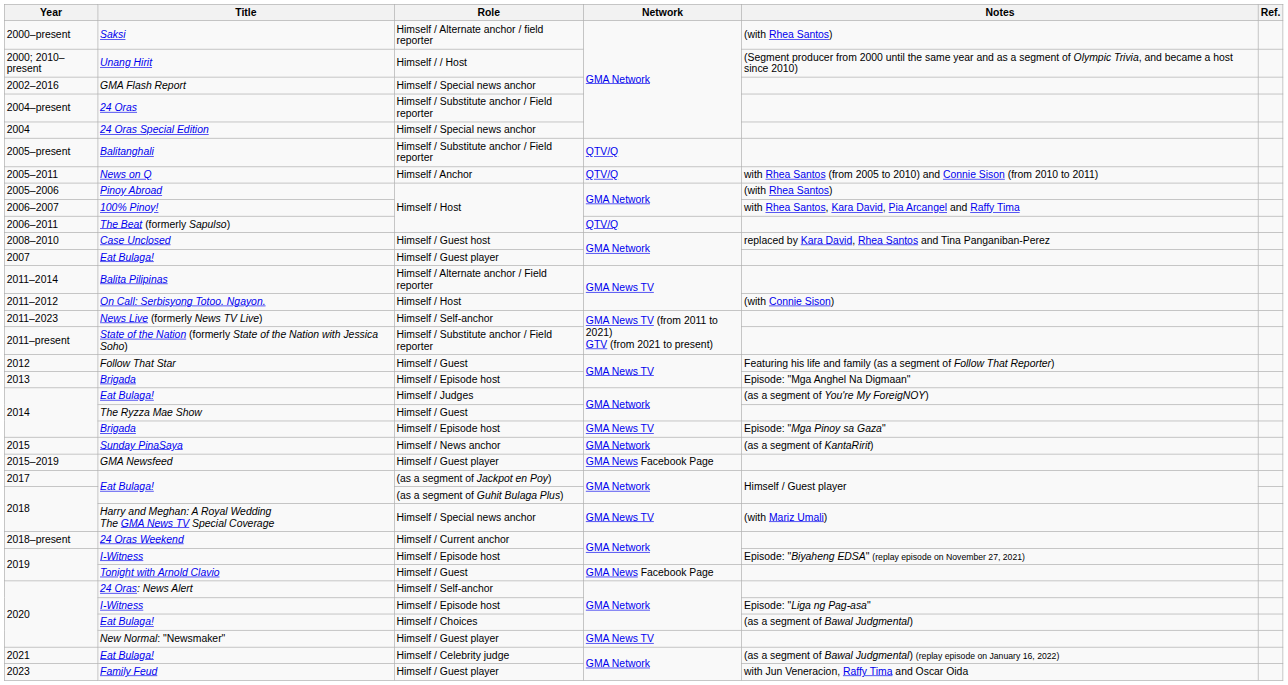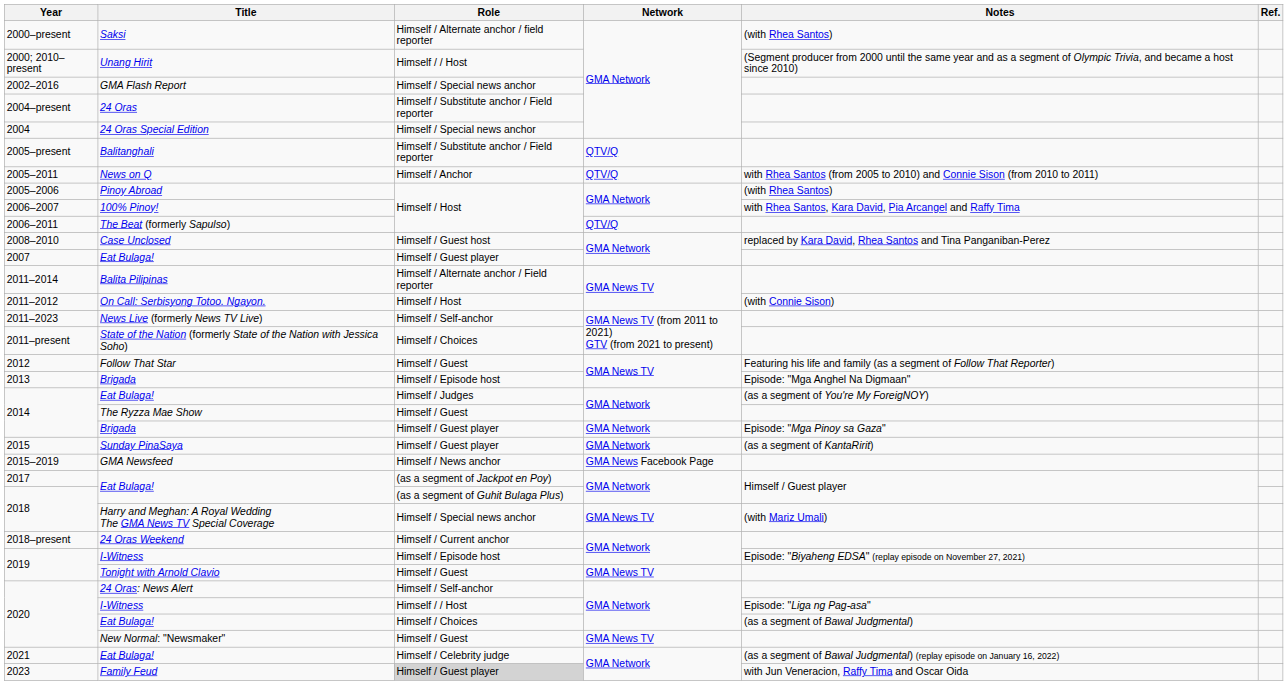 <table class="wikitable sortable">
 <tr>
 <th>Year</th>
 <th>Title</th>
 <th>Role</th>
 <th>Network</th>
 <th>Notes</th>
 <th>Ref.</th>
 </tr>
 <tr>
 <td>2000–present</td>
 <td><em><a href='#'>Saksi</a></em></td>
 <td>Himself / Alternate anchor / field reporter</td>
 <td rowspan="5"><a href='#'>GMA Network</a></td>
 <td>(with <a href='#'>Rhea Santos</a>)</td>
 <td></td>
 </tr>
 <tr>
 <td>2000; 2010–present</td>
 <td><em><a href='#'>Unang Hirit</a></em></td>
 <td>Himself /  / Host</td>
 <td>(Segment producer from 2000 until the same year and as a segment of <em>Olympic Trivia</em>, and became a host since 2010)</td>
 <td></td>
 </tr>
 <tr>
 <td>2002–2016</td>
 <td><em>GMA Flash Report</em></td>
 <td>Himself / Special news anchor</td>
 <td></td>
 <td></td>
 </tr>
 <tr>
 <td>2004–present</td>
 <td><em><a href='#'>24 Oras</a></em></td>
 <td>Himself / Substitute anchor / Field reporter</td>
 <td></td>
 <td></td>
 </tr>
 <tr>
 <td>2004</td>
 <td><em><a href='#'>24 Oras Special Edition</a></em></td>
 <td>Himself / Special news anchor</td>
 <td></td>
 <td></td>
 </tr>
 <tr>
 <td>2005–present</td>
 <td><em><a href='#'>Balitanghali</a></em></td>
 <td>Himself / Substitute anchor / Field reporter</td>
 <td><a href='#'>QTV/Q</a></td>
 <td></td>
 <td></td>
 </tr>
 <tr>
 <td>2005–2011</td>
 <td><em><a href='#'>News on Q</a></em></td>
 <td>Himself / Anchor</td>
 <td><a href='#'>QTV/Q</a></td>
 <td>with <a href='#'>Rhea Santos</a> (from 2005 to 2010) and <a href='#'>Connie Sison</a> (from 2010 to 2011)</td>
 <td></td>
 </tr>
 <tr>
 <td>2005–2006</td>
 <td><em><a href='#'>Pinoy Abroad</a></em></td>
 <td rowspan="3">Himself / Host</td>
 <td rowspan="2"><a href='#'>GMA Network</a></td>
 <td>(with <a href='#'>Rhea Santos</a>)</td>
 <td></td>
 </tr>
 <tr>
 <td>2006–2007</td>
 <td><em><a href='#'>100% Pinoy!</a></em></td>
 <td>with <a href='#'>Rhea Santos</a>, <a href='#'>Kara David</a>, <a href='#'>Pia Arcangel</a> and <a href='#'>Raffy Tima</a></td>
 <td></td>
 </tr>
 <tr>
 <td>2006–2011</td>
 <td><em><a href='#'>The Beat</a></em> (formerly <em>Sapulso</em>)</td>
 <td><a href='#'>QTV/Q</a></td>
 <td></td>
 <td></td>
 </tr>
 <tr>
 <td>2008–2010</td>
 <td><em><a href='#'>Case Unclosed</a></em></td>
 <td>Himself / Guest host</td>
 <td rowspan="2"><a href='#'>GMA Network</a></td>
 <td>replaced by <a href='#'>Kara David</a>, <a href='#'>Rhea Santos</a> and Tina Panganiban-Perez</td>
 <td></td>
 </tr>
 <tr>
 <td>2007</td>
 <td><em><a href='#'>Eat Bulaga!</a></em></td>
 <td>Himself / Guest player</td>
 <td></td>
 <td></td>
 </tr>
 <tr>
 <td>2011–2014</td>
 <td><em><a href='#'>Balita Pilipinas</a></em></td>
 <td>Himself / Alternate anchor / Field reporter</td>
 <td rowspan="2"><a href='#'>GMA News TV</a></td>
 <td></td>
 <td></td>
 </tr>
 <tr>
 <td>2011–2012</td>
 <td><em><a href='#'>On Call: Serbisyong Totoo. Ngayon.</a></em></td>
 <td>Himself / Host</td>
 <td>(with <a href='#'>Connie Sison</a>)</td>
 <td></td>
 </tr>
 <tr>
 <td>2011–2023</td>
 <td><em><a href='#'>News Live</a></em> (formerly <em>News TV Live</em>)</td>
 <td>Himself / Self-anchor</td>
 <td rowspan="2"><a href='#'>GMA News TV</a> (from 2011 to 2021)<br><a href='#'>GTV</a> (from 2021 to present)</td>
 <td></td>
 <td></td>
 </tr>
 <tr>
 <td>2011–present</td>
 <td><em><a href='#'>State of the Nation</a></em> (formerly <em>State of the Nation with Jessica Soho</em>)</td>
-<td>Himself / Substitute anchor / Field reporter</td>
+<td>Himself / Choices</td>
 <td></td>
 <td></td>
 </tr>
 <tr>
 <td>2012</td>
 <td><em>Follow That Star</em></td>
 <td>Himself / Guest</td>
 <td rowspan="2"><a href='#'>GMA News TV</a></td>
 <td>Featuring his life and family (as a segment of <em>Follow That Reporter</em>)</td>
 <td></td>
 </tr>
 <tr>
 <td>2013</td>
 <td><em><a href='#'>Brigada</a></em></td>
 <td>Himself / Episode host</td>
 <td>Episode: "Mga Anghel Na Digmaan"</td>
 <td></td>
 </tr>
 <tr>
 <td rowspan="3">2014</td>
 <td><em><a href='#'>Eat Bulaga!</a></em></td>
 <td>Himself / Judges</td>
 <td rowspan="2"><a href='#'>GMA Network</a></td>
 <td>(as a segment of <em>You're My ForeigNOY</em>)</td>
 <td></td>
 </tr>
 <tr>
 <td><em>The Ryzza Mae Show</em></td>
 <td>Himself / Guest</td>
 <td></td>
 <td></td>
 </tr>
 <tr>
 <td><em><a href='#'>Brigada</a></em></td>
-<td>Himself / Episode host</td>
-<td><a href='#'>GMA News TV</a></td>
+<td>Himself / Guest player</td>
+<td><a href='#'>GMA Network</a></td>
 <td>Episode: "<em>Mga Pinoy sa Gaza</em>"</td>
 <td></td>
 </tr>
 <tr>
 <td>2015</td>
 <td><em><a href='#'>Sunday PinaSaya</a></em></td>
-<td>Himself / News anchor</td>
+<td>Himself / Guest player</td>
 <td><a href='#'>GMA Network</a></td>
 <td>(as a segment of <em>KantaRirit</em>)</td>
 <td></td>
 </tr>
 <tr>
 <td>2015–2019</td>
 <td><em>GMA Newsfeed</em></td>
-<td>Himself / Guest player</td>
+<td>Himself / News anchor</td>
 <td><a href='#'>GMA News</a> Facebook Page</td>
 <td></td>
 <td></td>
 </tr>
 <tr>
 <td>2017</td>
 <td rowspan="2"><em><a href='#'>Eat Bulaga!</a></em></td>
 <td>(as a segment of <em>Jackpot en Poy</em>)</td>
 <td rowspan="2"><a href='#'>GMA Network</a></td>
 <td rowspan="2">Himself / Guest player</td>
 <td></td>
 </tr>
 <tr>
 <td rowspan="2">2018</td>
 <td>(as a segment of <em>Guhit Bulaga Plus</em>)</td>
 <td></td>
 </tr>
 <tr>
 <td><em>Harry and Meghan: A Royal Wedding <br> The <a href='#'>GMA News TV</a> Special Coverage</em></td>
 <td>Himself / Special news anchor</td>
 <td><a href='#'>GMA News TV</a></td>
 <td>(with <a href='#'>Mariz Umali</a>)</td>
 <td></td>
 </tr>
 <tr>
 <td>2018–present</td>
 <td><em><a href='#'>24 Oras Weekend</a></em></td>
 <td>Himself / Current anchor</td>
 <td rowspan="2"><a href='#'>GMA Network</a></td>
 <td></td>
 <td></td>
 </tr>
 <tr>
 <td rowspan="2">2019</td>
 <td><em><a href='#'>I-Witness</a></em></td>
 <td>Himself / Episode host</td>
 <td>Episode: "<em>Biyaheng EDSA</em>" <small>(replay episode on November 27, 2021)</small></td>
 <td></td>
 </tr>
 <tr>
 <td><em><a href='#'>Tonight with Arnold Clavio</a></em></td>
 <td>Himself / Guest</td>
-<td><a href='#'>GMA News</a> Facebook Page</td>
+<td><a href='#'>GMA News TV</a></td>
 <td></td>
 <td></td>
 </tr>
 <tr>
 <td rowspan="4">2020</td>
 <td><em><a href='#'>24 Oras</a>: News Alert</em></td>
 <td>Himself / Self-anchor</td>
 <td rowspan="3"><a href='#'>GMA Network</a></td>
 <td></td>
 <td></td>
 </tr>
 <tr>
 <td><em><a href='#'>I-Witness</a></em></td>
-<td>Himself / Episode host</td>
+<td>Himself /  / Host</td>
 <td>Episode: "<em>Liga ng Pag-asa</em>"</td>
 <td></td>
 </tr>
 <tr>
 <td><em><a href='#'>Eat Bulaga!</a></em></td>
 <td>Himself / Choices</td>
 <td>(as a segment of <em>Bawal Judgmental</em>)</td>
 <td></td>
 </tr>
 <tr>
 <td><em>New Normal</em>: "Newsmaker"</td>
-<td>Himself / Guest player</td>
+<td>Himself / Guest</td>
 <td><a href='#'>GMA News TV</a></td>
 <td></td>
 <td></td>
 </tr>
 <tr>
 <td>2021</td>
 <td><em><a href='#'>Eat Bulaga!</a></em></td>
 <td>Himself / Celebrity judge</td>
 <td rowspan="2"><a href='#'>GMA Network</a></td>
 <td>(as a segment of <em>Bawal Judgmental</em>) <small>(replay episode on January 16, 2022)</small></td>
 <td></td>
 </tr>
 <tr>
 <td>2023</td>
 <td><em><a href='#'>Family Feud</a></em></td>
-<td>Himself / Guest player</td>
+<td style="background: lightgrey;">Himself / Guest player</td>
 <td>with Jun Veneracion, <a href='#'>Raffy Tima</a> and Oscar Oida</td>
 <td></td>
 </tr>
 </table>
